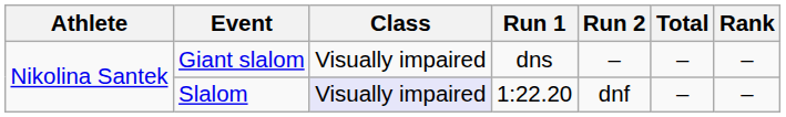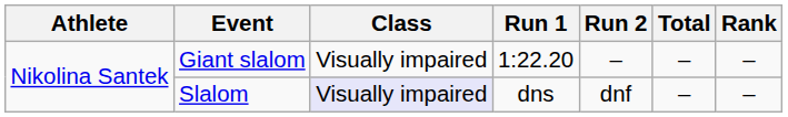 <table class=wikitable style="font-size:90%">
 <tr>
 <th>Athlete</th>
 <th>Event</th>
 <th>Class</th>
 <th>Run 1</th>
 <th>Run 2</th>
 <th>Total</th>
 <th>Rank</th>
 </tr>
 <tr>
 <td rowspan="2"><a href='#'>Nikolina Santek</a></td>
 <td><a href='#'>Giant slalom</a></td>
 <td>Visually impaired</td>
-<td align=center>dns</td>
+<td align=center>1:22.20</td>
 <td align=center>–</td>
 <td align=center>–</td>
 <td align=center>–</td>
 </tr>
 <tr>
 <td><a href='#'>Slalom</a></td>
 <td style="background: lavender;">Visually impaired</td>
-<td align=center>1:22.20</td>
+<td align=center>dns</td>
 <td align=center>dnf</td>
 <td align=center>–</td>
 <td align=center>–</td>
 </tr>
 </table>
